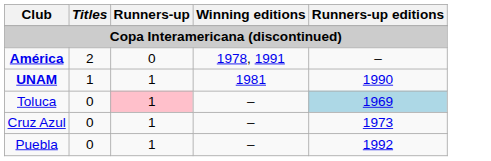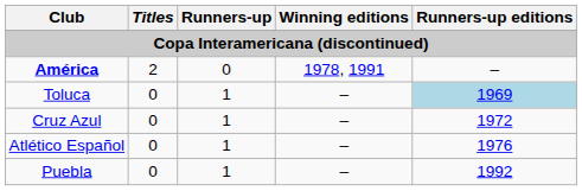 <table class="wikitable" style="text-align: center;">
 <tr>
 <th>Club</th>
 <th><em>Titles</em></th>
 <th>Runners-up</th>
 <th>Winning editions</th>
 <th>Runners-up editions</th>
 </tr>
 <tr>
 </tr>
 <tr bgcolor=#cccccc align=center>
 <td colspan=5><strong>Copa Interamericana (discontinued)</strong></td>
 </tr>
 <tr>
 <td><strong><a href='#'>América</a></strong></td>
 <td>2</td>
 <td>0</td>
 <td><a href='#'>1978</a>, <a href='#'>1991</a></td>
 <td>–</td>
 </tr>
 <tr>
-<td><strong><a href='#'>UNAM</a></strong></td>
-<td>1</td>
-<td>1</td>
-<td><a href='#'>1981</a></td>
-<td><a href='#'>1990</a></td>
-</tr>
-<tr>
 <td><a href='#'>Toluca</a></td>
 <td>0</td>
-<td style="background: pink;">1</td>
+<td>1</td>
 <td>–</td>
 <td style="background: lightblue;"><a href='#'>1969</a></td>
 </tr>
 <tr>
 <td><a href='#'>Cruz Azul</a></td>
 <td>0</td>
 <td>1</td>
 <td>–</td>
-<td><a href='#'>1973</a></td>
+<td><a href='#'>1972</a></td>
+</tr>
+<tr>
+<td><a href='#'>Atlético Español</a></td>
+<td>0</td>
+<td>1</td>
+<td>–</td>
+<td><a href='#'>1976</a></td>
 </tr>
 <tr>
 <td><a href='#'>Puebla</a></td>
 <td>0</td>
 <td>1</td>
 <td>–</td>
 <td><a href='#'>1992</a></td>
 </tr>
 </table>
